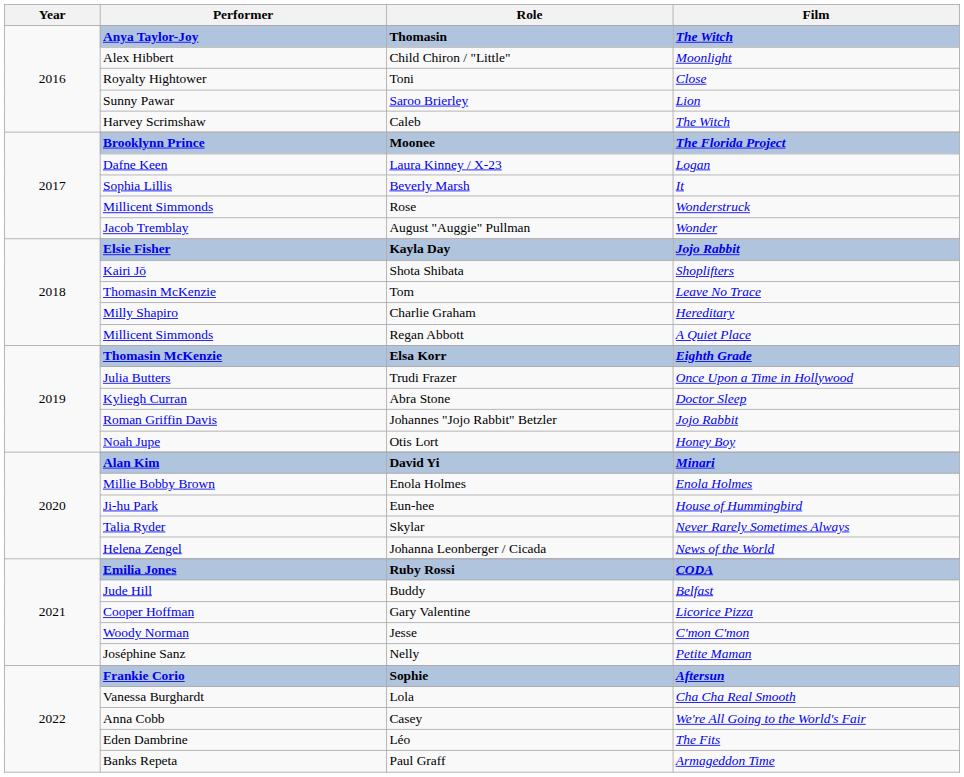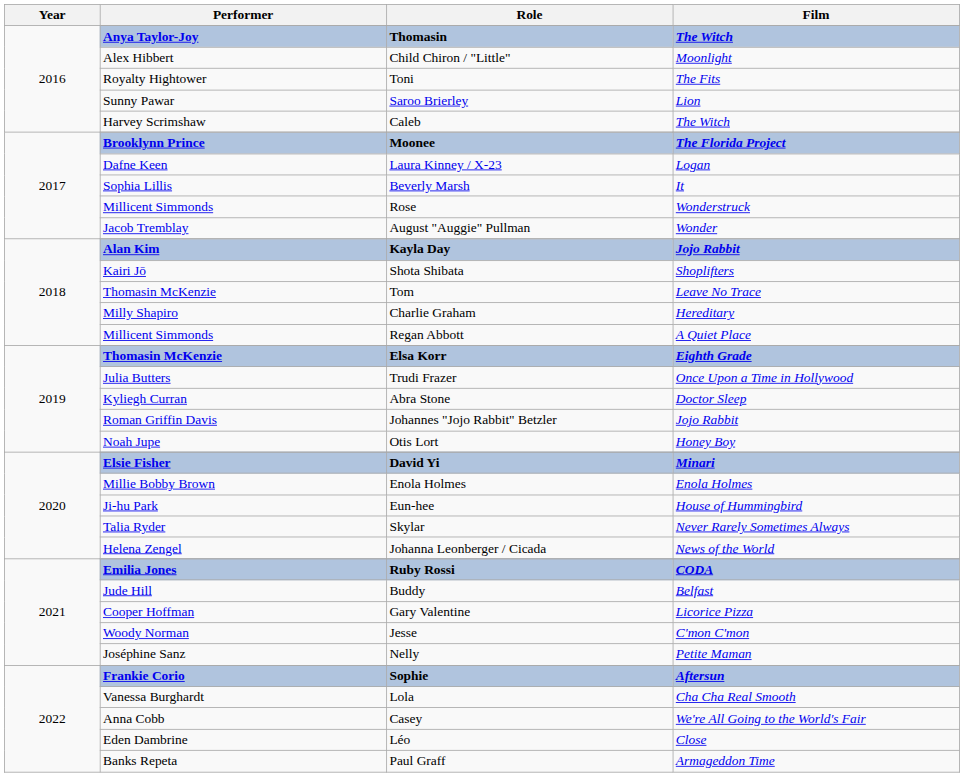 <table class="wikitable" width="90%"="wikitable" width="90%">
 <tr>
 <th width="10%">Year</th>
 <th width="30%">Performer</th>
 <th width="30%">Role</th>
 <th width="30%">Film</th>
 </tr>
 <tr>
 <td rowspan="6" align="center">2016</td>
 </tr>
 <tr style="background:#B0C4DE">
 <td><strong><a href='#'>Anya Taylor-Joy</a></strong></td>
 <td><strong>Thomasin</strong></td>
 <td><strong><em><a href='#'>The Witch</a></em></strong></td>
 </tr>
 <tr>
 <td>Alex Hibbert</td>
 <td>Child Chiron / "Little"</td>
 <td><em><a href='#'>Moonlight</a></em></td>
 </tr>
 <tr>
 <td>Royalty Hightower</td>
 <td>Toni</td>
-<td><em><a href='#'>Close</a></em></td>
+<td><em><a href='#'>The Fits</a></em></td>
 </tr>
 <tr>
 <td>Sunny Pawar</td>
 <td><a href='#'>Saroo Brierley</a></td>
 <td><em><a href='#'>Lion</a></em></td>
 </tr>
 <tr>
 <td>Harvey Scrimshaw</td>
 <td>Caleb</td>
 <td><em><a href='#'>The Witch</a></em></td>
 </tr>
 <tr>
 <td rowspan="6" align="center">2017</td>
 </tr>
 <tr style="background:#B0C4DE">
 <td><strong><a href='#'>Brooklynn Prince</a></strong></td>
 <td><strong>Moonee</strong></td>
 <td><strong><em><a href='#'>The Florida Project</a></em></strong></td>
 </tr>
 <tr>
 <td><a href='#'>Dafne Keen</a></td>
 <td><a href='#'>Laura Kinney / X-23</a></td>
 <td><em><a href='#'>Logan</a></em></td>
 </tr>
 <tr>
 <td><a href='#'>Sophia Lillis</a></td>
 <td><a href='#'>Beverly Marsh</a></td>
 <td><em><a href='#'>It</a></em></td>
 </tr>
 <tr>
 <td><a href='#'>Millicent Simmonds</a></td>
 <td>Rose</td>
 <td><em><a href='#'>Wonderstruck</a></em></td>
 </tr>
 <tr>
 <td><a href='#'>Jacob Tremblay</a></td>
 <td>August "Auggie" Pullman</td>
 <td><em><a href='#'>Wonder</a></em></td>
 </tr>
 <tr>
 <td rowspan="6" align="center">2018</td>
 </tr>
 <tr style="background:#B0C4DE">
-<td><strong><a href='#'>Elsie Fisher</a></strong></td>
+<td><strong><a href='#'>Alan Kim</a></strong></td>
 <td><strong>Kayla Day</strong></td>
 <td><strong><em><a href='#'>Jojo Rabbit</a></em></strong></td>
 </tr>
 <tr>
 <td><a href='#'>Kairi Jō</a></td>
 <td>Shota Shibata</td>
 <td><em><a href='#'>Shoplifters</a></em></td>
 </tr>
 <tr>
 <td><a href='#'>Thomasin McKenzie</a></td>
 <td>Tom</td>
 <td><em><a href='#'>Leave No Trace</a></em></td>
 </tr>
 <tr>
 <td><a href='#'>Milly Shapiro</a></td>
 <td>Charlie Graham</td>
 <td><em><a href='#'>Hereditary</a></em></td>
 </tr>
 <tr>
 <td><a href='#'>Millicent Simmonds</a></td>
 <td>Regan Abbott</td>
 <td><em><a href='#'>A Quiet Place</a></em></td>
 </tr>
 <tr>
 <td rowspan="6" align="center">2019</td>
 </tr>
 <tr style="background:#B0C4DE">
 <td><strong><a href='#'>Thomasin McKenzie</a></strong></td>
 <td><strong>Elsa Korr</strong></td>
 <td><strong><em><a href='#'>Eighth Grade</a></em></strong></td>
 </tr>
 <tr>
 <td><a href='#'>Julia Butters</a></td>
 <td>Trudi Frazer</td>
 <td><em><a href='#'>Once Upon a Time in Hollywood</a></em></td>
 </tr>
 <tr>
 <td><a href='#'>Kyliegh Curran</a></td>
 <td>Abra Stone</td>
 <td><em><a href='#'>Doctor Sleep</a></em></td>
 </tr>
 <tr>
 <td><a href='#'>Roman Griffin Davis</a></td>
 <td>Johannes "Jojo Rabbit" Betzler</td>
 <td><em><a href='#'>Jojo Rabbit</a></em></td>
 </tr>
 <tr>
 <td><a href='#'>Noah Jupe</a></td>
 <td>Otis Lort</td>
 <td><em><a href='#'>Honey Boy</a></em></td>
 </tr>
 <tr>
 <td rowspan="6" align="center">2020</td>
 </tr>
 <tr style="background:#B0C4DE">
-<td><strong><a href='#'>Alan Kim</a></strong></td>
+<td><strong><a href='#'>Elsie Fisher</a></strong></td>
 <td><strong>David Yi</strong></td>
 <td><strong><em><a href='#'>Minari</a></em></strong></td>
 </tr>
 <tr>
 <td><a href='#'>Millie Bobby Brown</a></td>
 <td>Enola Holmes</td>
 <td><em><a href='#'>Enola Holmes</a></em></td>
 </tr>
 <tr>
 <td><a href='#'>Ji-hu Park</a></td>
 <td>Eun-hee</td>
 <td><em><a href='#'>House of Hummingbird</a></em></td>
 </tr>
 <tr>
 <td><a href='#'>Talia Ryder</a></td>
 <td>Skylar</td>
 <td><em><a href='#'>Never Rarely Sometimes Always</a></em></td>
 </tr>
 <tr>
 <td><a href='#'>Helena Zengel</a></td>
 <td>Johanna Leonberger / Cicada</td>
 <td><em><a href='#'>News of the World</a></em></td>
 </tr>
 <tr>
 <td rowspan="6" align="center">2021</td>
 </tr>
 <tr style="background:#B0C4DE">
 <td><strong><a href='#'>Emilia Jones</a></strong></td>
 <td><strong>Ruby Rossi</strong></td>
 <td><strong><em><a href='#'>CODA</a></em></strong></td>
 </tr>
 <tr>
 <td><a href='#'>Jude Hill</a></td>
 <td>Buddy</td>
 <td><em><a href='#'>Belfast</a></em></td>
 </tr>
 <tr>
 <td><a href='#'>Cooper Hoffman</a></td>
 <td>Gary Valentine</td>
 <td><em><a href='#'>Licorice Pizza</a></em></td>
 </tr>
 <tr>
 <td><a href='#'>Woody Norman</a></td>
 <td>Jesse</td>
 <td><em><a href='#'>C'mon C'mon</a></em></td>
 </tr>
 <tr>
 <td>Joséphine Sanz</td>
 <td>Nelly</td>
 <td><em><a href='#'>Petite Maman</a></em></td>
 </tr>
 <tr>
 <td rowspan="6" align="center">2022</td>
 </tr>
 <tr style="background:#B0C4DE">
 <td><strong><a href='#'>Frankie Corio</a></strong></td>
 <td><strong>Sophie</strong></td>
 <td><strong><em><a href='#'>Aftersun</a></em></strong></td>
 </tr>
 <tr>
 <td>Vanessa Burghardt</td>
 <td>Lola</td>
 <td><em><a href='#'>Cha Cha Real Smooth</a></em></td>
 </tr>
 <tr>
 <td>Anna Cobb</td>
 <td>Casey</td>
 <td><em><a href='#'>We're All Going to the World's Fair</a></em></td>
 </tr>
 <tr>
 <td>Eden Dambrine</td>
 <td>Léo</td>
-<td><em><a href='#'>The Fits</a></em></td>
+<td><em><a href='#'>Close</a></em></td>
 </tr>
 <tr>
 <td>Banks Repeta</td>
 <td>Paul Graff</td>
 <td><em><a href='#'>Armageddon Time</a></em></td>
 </tr>
 </table>
